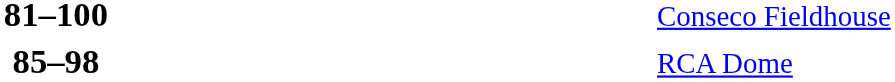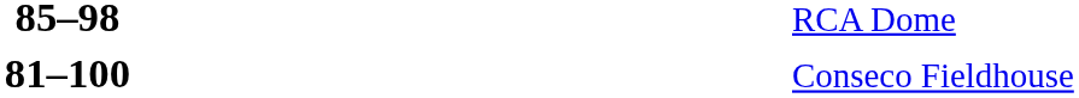 <table style="text-align:center">
 <tr>
 <th width=200></th>
 <th width=30></th>
 <th width=70></th>
 <th width=30></th>
 <th width=200></th>
 <th></th>
 </tr>
 <tr>
 <td align=right><strong></strong></td>
 <td></td>
+<td><strong>85–98</strong></td>
+<td></td>
+<td align=left><strong></strong></td>
+<td align=left><small><a href='#'>RCA Dome</a></small></td>
+</tr>
+<tr>
+<td align=right><strong></strong></td>
+<td></td>
 <td><strong> 81–100 </strong></td>
 <td></td>
 <td align=left><strong></strong></td>
 <td align=left><small><a href='#'>Conseco Fieldhouse</a></small></td>
 </tr>
-<tr>
-<td align=right><strong></strong></td>
-<td></td>
-<td><strong>85–98</strong></td>
-<td></td>
-<td align=left><strong></strong></td>
-<td align=left><small><a href='#'>RCA Dome</a></small></td>
-</tr>
 </table>
